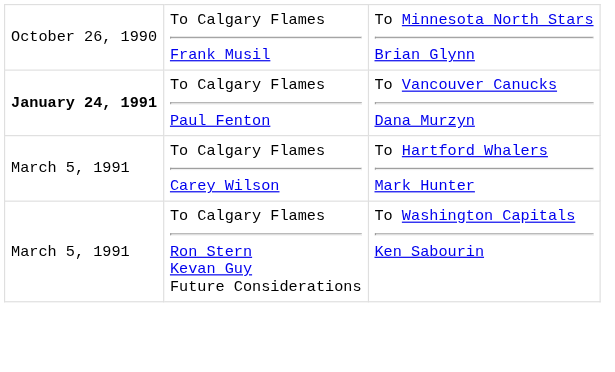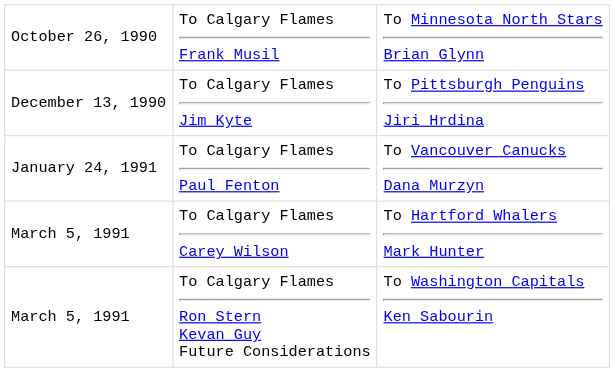 <table border=1 style="border-collapse:collapse" bordercolor="#DFDFDF"  cellpadding="5">
 <tr>
 <td>October 26, 1990</td>
 <td valign="top">To Calgary Flames <hr><a href='#'>Frank Musil</a></td>
 <td valign="top">To <a href='#'>Minnesota North Stars</a> <hr><a href='#'>Brian Glynn</a></td>
 </tr>
 <tr>
-<td><strong>January 24, 1991</strong></td>
+<td>December 13, 1990</td>
+<td valign="top">To Calgary Flames <hr><a href='#'>Jim Kyte</a></td>
+<td valign="top">To <a href='#'>Pittsburgh Penguins</a> <hr><a href='#'>Jiri Hrdina</a></td>
+</tr>
+<tr>
+<td>January 24, 1991</td>
 <td valign="top">To Calgary Flames <hr><a href='#'>Paul Fenton</a></td>
 <td valign="top">To <a href='#'>Vancouver Canucks</a> <hr><a href='#'>Dana Murzyn</a></td>
 </tr>
 <tr>
 <td>March 5, 1991</td>
 <td valign="top">To Calgary Flames <hr><a href='#'>Carey Wilson</a></td>
 <td valign="top">To <a href='#'>Hartford Whalers</a> <hr><a href='#'>Mark Hunter</a></td>
 </tr>
 <tr>
 <td>March 5, 1991</td>
 <td valign="top">To Calgary Flames <hr><a href='#'>Ron Stern</a><br><a href='#'>Kevan Guy</a><br>Future Considerations</td>
 <td valign="top">To <a href='#'>Washington Capitals</a> <hr><a href='#'>Ken Sabourin</a></td>
 </tr>
 </table>
